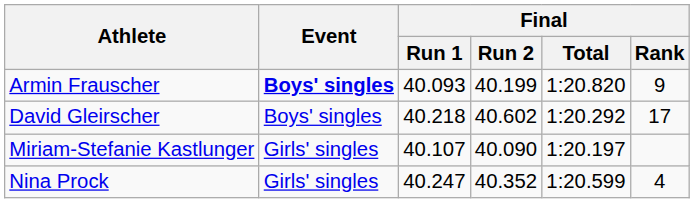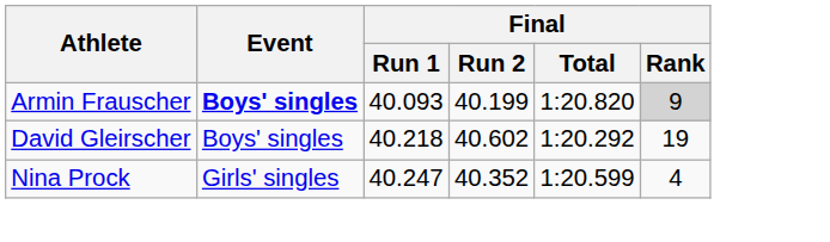 <table class="wikitable">
 <tr>
 <th rowspan="2">Athlete</th>
 <th rowspan="2">Event</th>
 <th colspan="4">Final</th>
 </tr>
 <tr>
 <th>Run 1</th>
 <th>Run 2</th>
 <th>Total</th>
 <th>Rank</th>
 </tr>
 <tr>
 <td><a href='#'>Armin Frauscher</a></td>
 <td><strong><a href='#'>Boys' singles</a></strong></td>
 <td align="center">40.093</td>
 <td align="center">40.199</td>
 <td align="center">1:20.820</td>
-<td align="center">9</td>
+<td align="center" style="background: lightgrey;">9</td>
 </tr>
 <tr>
 <td><a href='#'>David Gleirscher</a></td>
 <td><a href='#'>Boys' singles</a></td>
 <td align="center">40.218</td>
 <td align="center">40.602</td>
 <td align="center">1:20.292</td>
-<td align="center">17</td>
-</tr>
-<tr>
-<td><a href='#'>Miriam-Stefanie Kastlunger</a></td>
-<td><a href='#'>Girls' singles</a></td>
-<td align="center">40.107</td>
-<td align="center">40.090</td>
-<td align="center">1:20.197</td>
-<td align="center"></td>
+<td align="center">19</td>
 </tr>
 <tr>
 <td><a href='#'>Nina Prock</a></td>
 <td><a href='#'>Girls' singles</a></td>
 <td align="center">40.247</td>
 <td align="center">40.352</td>
 <td align="center">1:20.599</td>
 <td align="center">4</td>
 </tr>
 </table>
